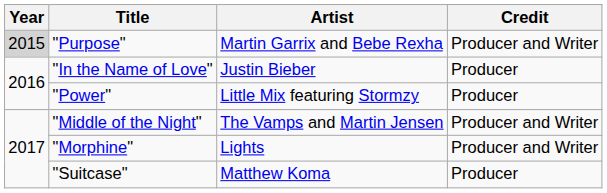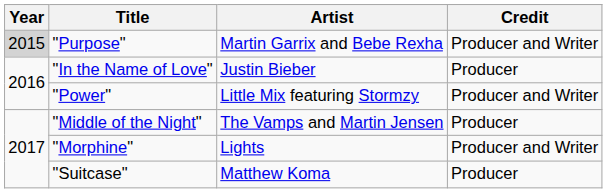 <table class="wikitable">
 <tr>
 <th>Year</th>
 <th>Title</th>
 <th>Artist</th>
 <th>Credit</th>
 </tr>
 <tr>
 <td align="center" rowspan="1" style="background: lightgrey;">2015</td>
 <td>"<a href='#'>Purpose</a>"</td>
 <td><a href='#'>Martin Garrix</a> and <a href='#'>Bebe Rexha</a></td>
 <td>Producer and Writer</td>
 </tr>
 <tr>
 <td align="center" rowspan="2">2016</td>
 <td>"<a href='#'>In the Name of Love</a>"</td>
 <td><a href='#'>Justin Bieber</a></td>
 <td>Producer</td>
 </tr>
 <tr>
 <td>"<a href='#'>Power</a>"</td>
 <td><a href='#'>Little Mix</a> featuring <a href='#'>Stormzy</a></td>
-<td>Producer</td>
+<td>Producer and Writer</td>
 </tr>
 <tr>
 <td align="center" rowspan="3">2017</td>
 <td>"<a href='#'>Middle of the Night</a>"</td>
 <td><a href='#'>The Vamps</a> and <a href='#'>Martin Jensen</a></td>
-<td>Producer and Writer</td>
+<td>Producer</td>
 </tr>
 <tr>
 <td>"<a href='#'>Morphine</a>"</td>
 <td><a href='#'>Lights</a></td>
 <td>Producer and Writer</td>
 </tr>
 <tr>
 <td>"Suitcase"</td>
 <td><a href='#'>Matthew Koma</a></td>
 <td>Producer</td>
 </tr>
 </table>
